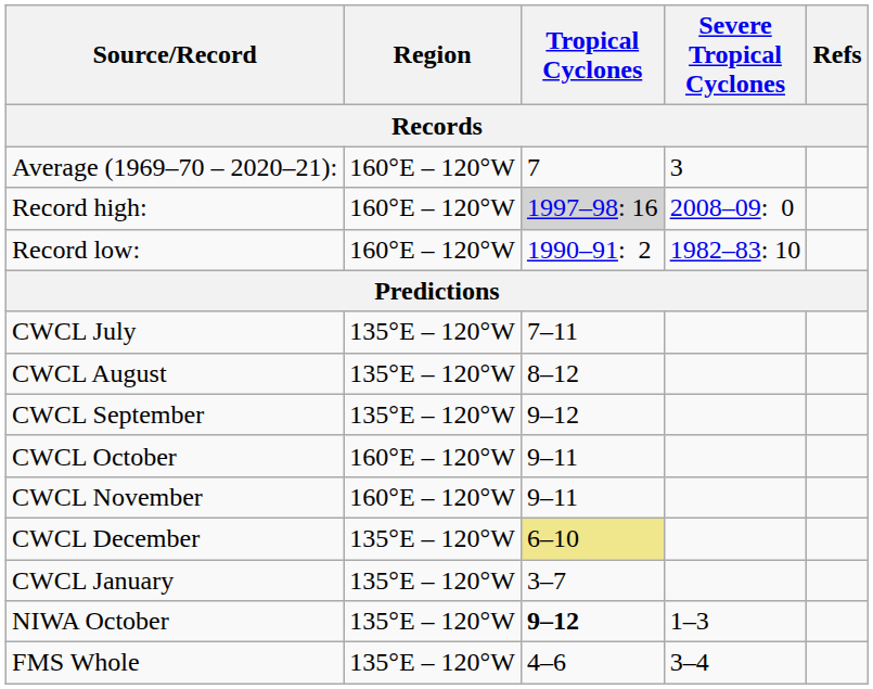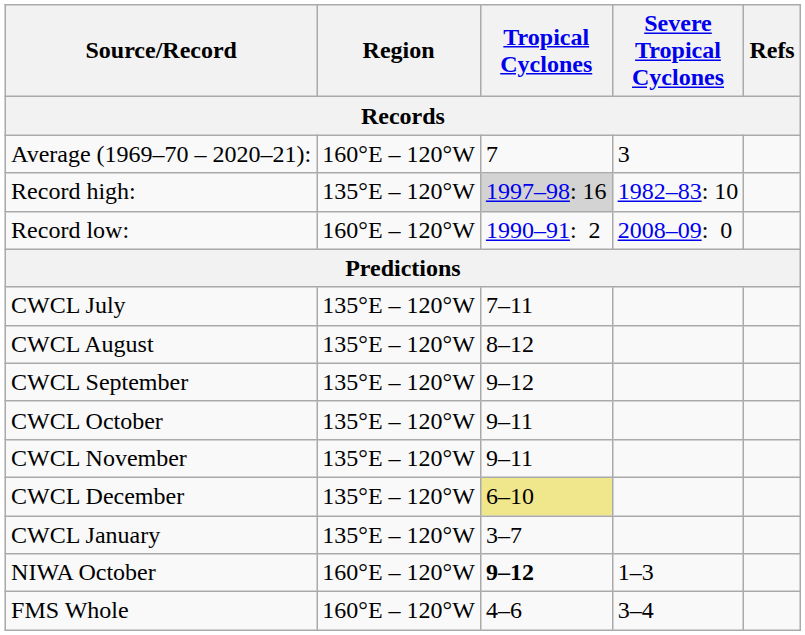 <table class="wikitable" style="float:right">
 <tr>
 <th>Source/Record</th>
 <th>Region</th>
 <th><a href='#'>Tropical<br>Cyclones</a></th>
 <th><a href='#'>Severe<br>Tropical<br>Cyclones</a></th>
 <th>Refs</th>
 </tr>
 <tr>
 <th colspan=5>Records</th>
 </tr>
 <tr>
 <td>Average (1969–70 – 2020–21):</td>
 <td>160°E – 120°W</td>
 <td>7</td>
 <td>3</td>
 <td></td>
 </tr>
 <tr>
 <td>Record high:</td>
-<td>160°E – 120°W</td>
+<td>135°E – 120°W</td>
 <td style="background: lightgrey;"><a href='#'>1997–98</a>: 16</td>
-<td><a href='#'>2008–09</a>:  0</td>
+<td><a href='#'>1982–83</a>: 10</td>
 <td></td>
 </tr>
 <tr>
 <td>Record low:</td>
 <td>160°E – 120°W</td>
 <td><a href='#'>1990–91</a>:  2</td>
-<td><a href='#'>1982–83</a>: 10</td>
+<td><a href='#'>2008–09</a>:  0</td>
 <td></td>
 </tr>
 <tr>
 <th colspan=45>Predictions</th>
 </tr>
 <tr>
 <td>CWCL July</td>
 <td>135°E – 120°W</td>
 <td>7–11</td>
 <td></td>
 <td></td>
 </tr>
 <tr>
 <td>CWCL August</td>
 <td>135°E – 120°W</td>
 <td>8–12</td>
 <td></td>
 <td></td>
 </tr>
 <tr>
 <td>CWCL September</td>
 <td>135°E – 120°W</td>
 <td>9–12</td>
 <td></td>
 <td></td>
 </tr>
 <tr>
 <td>CWCL October</td>
-<td>160°E – 120°W</td>
+<td>135°E – 120°W</td>
 <td>9–11</td>
 <td></td>
 <td></td>
 </tr>
 <tr>
 <td>CWCL November</td>
-<td>160°E – 120°W</td>
+<td>135°E – 120°W</td>
 <td>9–11</td>
 <td></td>
 <td></td>
 </tr>
 <tr>
 <td>CWCL December</td>
 <td>135°E – 120°W</td>
 <td style="background: khaki;">6–10</td>
 <td></td>
 <td></td>
 </tr>
 <tr>
 <td>CWCL January</td>
 <td>135°E – 120°W</td>
 <td>3–7</td>
 <td></td>
 <td></td>
 </tr>
 <tr>
 <td>NIWA October</td>
-<td>135°E – 120°W</td>
+<td>160°E – 120°W</td>
 <td><strong>9–12</strong></td>
 <td>1–3</td>
 <td></td>
 </tr>
 <tr>
 <td>FMS Whole</td>
-<td>135°E – 120°W</td>
+<td>160°E – 120°W</td>
 <td>4–6</td>
 <td>3–4</td>
 <td> </td>
 </tr>
 </table>
